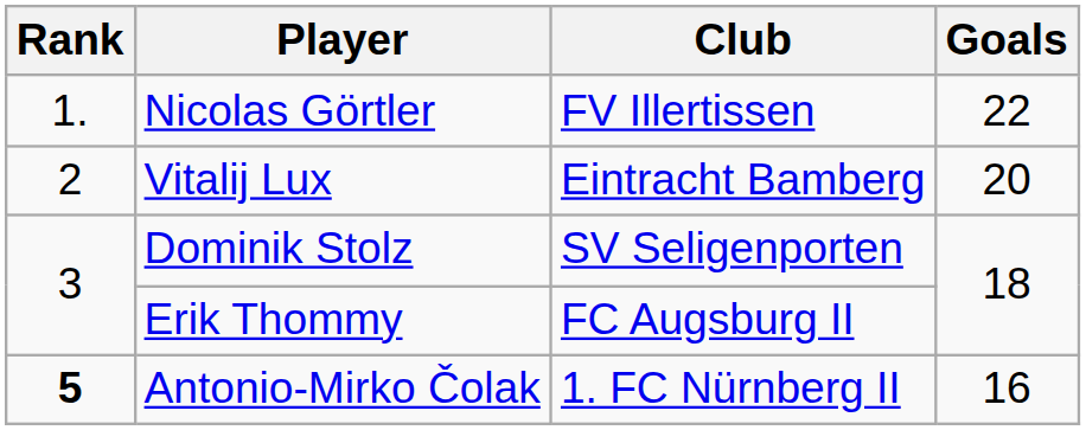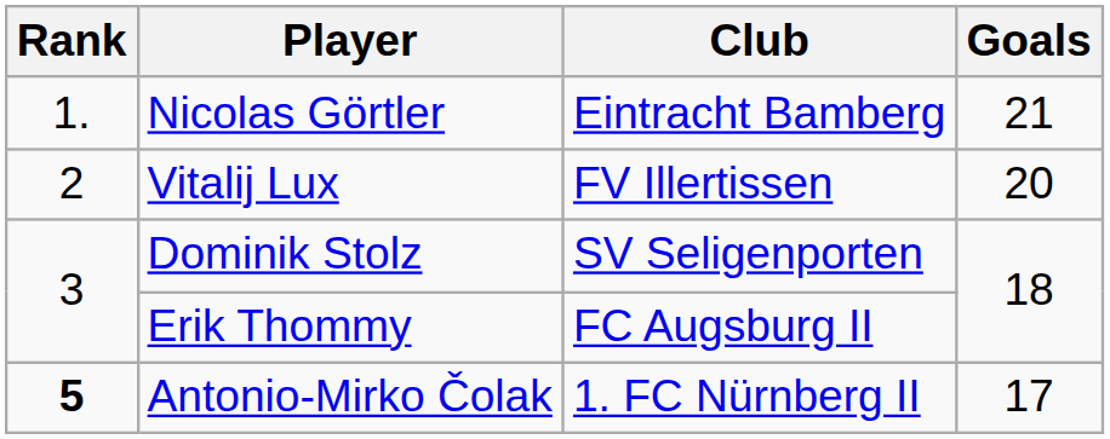 <table class="wikitable" style="text-align:center">
 <tr>
 <th>Rank</th>
 <th>Player</th>
 <th>Club</th>
 <th>Goals</th>
 </tr>
 <tr>
 <td>1.</td>
 <td align="left"> <a href='#'>Nicolas Görtler</a></td>
-<td align="left"><a href='#'>FV Illertissen</a></td>
-<td>22</td>
+<td align="left"><a href='#'>Eintracht Bamberg</a></td>
+<td>21</td>
 </tr>
 <tr>
 <td>2</td>
 <td align="left"> <a href='#'>Vitalij Lux</a></td>
-<td align="left"><a href='#'>Eintracht Bamberg</a></td>
+<td align="left"><a href='#'>FV Illertissen</a></td>
 <td>20</td>
 </tr>
 <tr>
 <td rowspan="2">3</td>
 <td align="left"> <a href='#'>Dominik Stolz</a></td>
 <td align="left"><a href='#'>SV Seligenporten</a></td>
 <td rowspan="2">18</td>
 </tr>
 <tr>
 <td align="left"> <a href='#'>Erik Thommy</a></td>
 <td align="left"><a href='#'>FC Augsburg II</a></td>
 </tr>
 <tr>
 <td><strong>5</strong></td>
 <td align="left"> <a href='#'>Antonio-Mirko Čolak</a></td>
 <td align="left"><a href='#'>1. FC Nürnberg II</a></td>
-<td>16</td>
+<td>17</td>
 </tr>
 </table>
